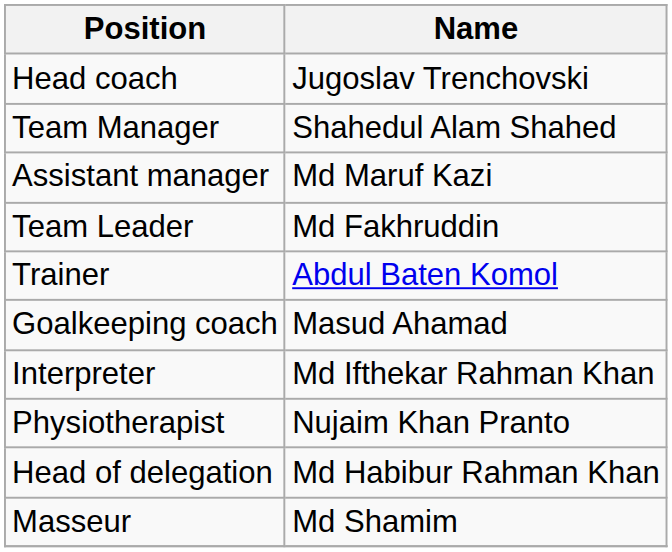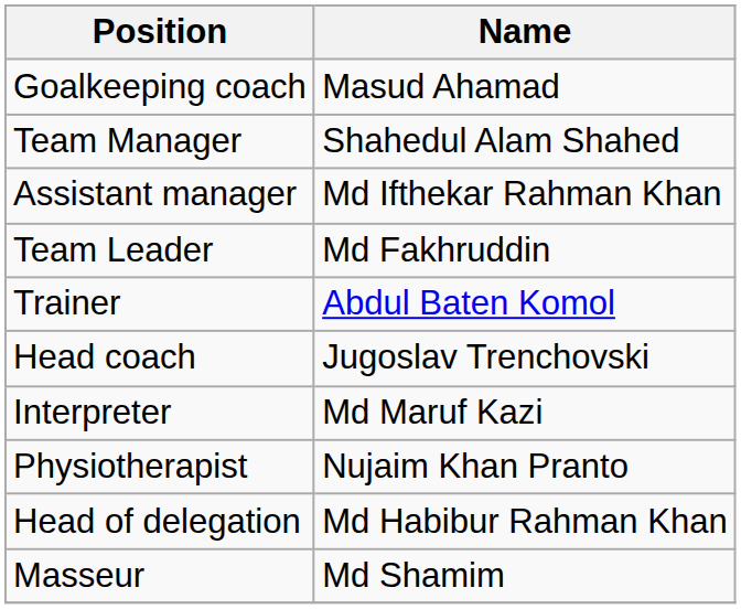 <table class="wikitable">
 <tr>
 <th>Position</th>
 <th>Name</th>
 </tr>
 <tr>
-<td>Head coach</td>
-<td> Jugoslav Trenchovski</td>
+<td>Goalkeeping coach</td>
+<td> Masud Ahamad</td>
 </tr>
 <tr>
 <td>Team Manager</td>
 <td> Shahedul Alam Shahed</td>
 </tr>
 <tr>
 <td>Assistant manager</td>
-<td> Md Maruf Kazi</td>
+<td> Md Ifthekar Rahman Khan</td>
 </tr>
 <tr>
 <td>Team Leader</td>
 <td> Md Fakhruddin</td>
 </tr>
 <tr>
 <td>Trainer</td>
 <td> <a href='#'>Abdul Baten Komol</a></td>
 </tr>
 <tr>
-<td>Goalkeeping coach</td>
-<td> Masud Ahamad</td>
+<td>Head coach</td>
+<td> Jugoslav Trenchovski</td>
 </tr>
 <tr>
 <td>Interpreter</td>
-<td> Md Ifthekar Rahman Khan</td>
+<td> Md Maruf Kazi</td>
 </tr>
 <tr>
 <td>Physiotherapist</td>
 <td> Nujaim Khan Pranto</td>
 </tr>
 <tr>
 <td>Head of delegation</td>
 <td> Md Habibur Rahman Khan</td>
 </tr>
 <tr>
 <td>Masseur</td>
 <td> Md Shamim</td>
 </tr>
 <tr>
 </tr>
 </table>
